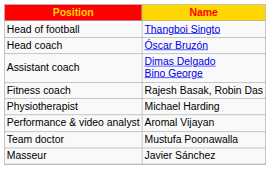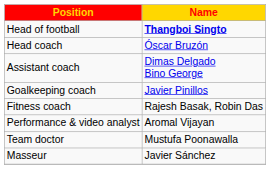 <table class="wikitable">
 <tr>
 <th colspan="1" style="background:Red; color:Gold; text-align:center;">Position</th>
 <th colspan="1" style="background:Gold; color:Red; text-align:center;">Name</th>
 </tr>
 <tr>
 <td>Head of football</td>
-<td style="text-align:left"> <a href='#'>Thangboi Singto</a></td>
+<td style="text-align:left"><strong> <a href='#'>Thangboi Singto</a></strong></td>
 </tr>
 <tr>
 <td>Head coach</td>
 <td style="text-align:left"> <a href='#'>Óscar Bruzón</a></td>
 </tr>
 <tr>
 <td>Assistant coach</td>
 <td style="text-align:left"> <a href='#'>Dimas Delgado</a> <br>  <a href='#'>Bino George</a></td>
 </tr>
 <tr>
+<td>Goalkeeping coach</td>
+<td style="text-align:left"> <a href='#'>Javier Pinillos</a></td>
+</tr>
+<tr>
 <td>Fitness coach</td>
 <td style="text-align:left"> Rajesh Basak, Robin Das</td>
-</tr>
-<tr>
-<td>Physiotherapist</td>
-<td style="text-align:left"> Michael Harding</td>
 </tr>
 <tr>
 <td>Performance & video analyst</td>
 <td style="text-align:left"> Aromal Vijayan</td>
 </tr>
 <tr>
 <td>Team doctor</td>
 <td style="text-align:left"> Mustufa Poonawalla</td>
 </tr>
 <tr>
 <td>Masseur</td>
 <td style="text-align:left"> Javier Sánchez</td>
 </tr>
 <tr>
 </tr>
 </table>
